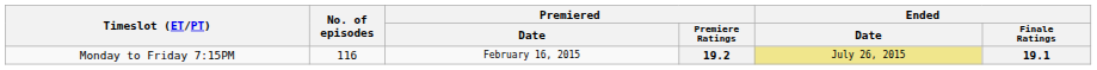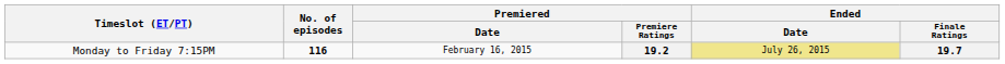 <table class="wikitable plainrowheaders" style="text-align:center; width:100%;">
 <tr>
 <th scope="col" style="width:28%;" rowspan="2">Timeslot (<a href='#'>ET</a>/<a href='#'>PT</a>)</th>
 <th scope="col" style="width:7%;" rowspan="2">No. of<br>episodes</th>
 <th scope="col" colspan=2>Premiered</th>
 <th scope="col" colspan=2>Ended</th>
 </tr>
 <tr>
 <th scope="col">Date</th>
 <th scope="col" span style="width:7%; font-size:smaller; line-height:100%;">Premiere<br>Ratings</th>
 <th scope="col">Date</th>
 <th scope="col" span style="width:10%; font-size:smaller; line-height:100%;">Finale<br>Ratings</th>
 </tr>
 <tr>
 <td>Monday to Friday 7:15PM</td>
-<td>116</td>
+<td><strong>116</strong></td>
 <td style="font-size:11px;line-height:110%">February 16, 2015</td>
 <th>19.2</th>
 <td style="background: khaki; font-size:11px;line-height:110%">July 26, 2015</td>
-<th>19.1</th>
+<th>19.7</th>
 </tr>
 </table>
